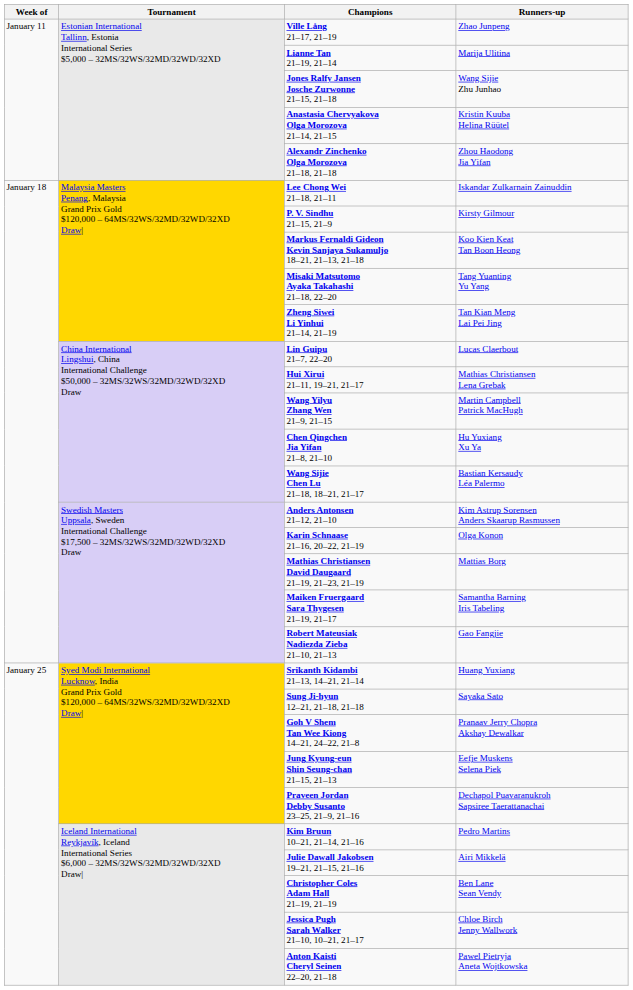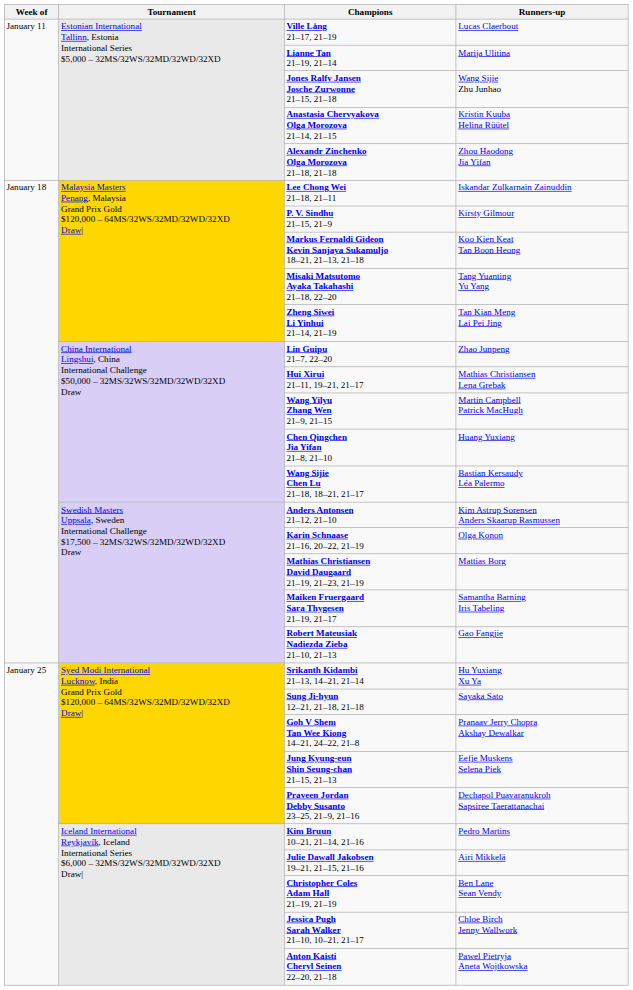 <table class=wikitable style=font-size:85%>
 <tr>
 <th width=75>Week of</th>
 <th width=330>Tournament</th>
 <th width=250>Champions</th>
 <th width=250>Runners-up</th>
 </tr>
 <tr valign=top>
 <td rowspan=5>January 11</td>
 <td style="background:#E9E9E9;" rowspan="5"><a href='#'>Estonian International</a><br><a href='#'>Tallinn</a>, Estonia<br>International Series<br>$5,000 – 32MS/32WS/32MD/32WD/32XD</td>
 <td> <strong><a href='#'>Ville Lång</a></strong><br>21–17, 21–19</td>
-<td> <a href='#'>Zhao Junpeng</a></td>
+<td> <a href='#'>Lucas Claerbout</a></td>
 </tr>
 <tr valign=top>
 <td> <strong><a href='#'>Lianne Tan</a></strong><br>21–19, 21–14</td>
 <td> <a href='#'>Marija Ulitina</a></td>
 </tr>
 <tr valign=top>
 <td> <strong><a href='#'>Jones Ralfy Jansen</a></strong><br> <strong><a href='#'>Josche Zurwonne</a></strong><br>21–15, 21–18</td>
 <td> <a href='#'>Wang Sijie</a><br> Zhu Junhao</td>
 </tr>
 <tr valign=top>
 <td> <strong><a href='#'>Anastasia Chervyakova</a></strong><br> <strong><a href='#'>Olga Morozova</a></strong><br>21–14, 21–15</td>
 <td> <a href='#'>Kristin Kuuba</a><br> <a href='#'>Helina Rüütel</a></td>
 </tr>
 <tr valign=top>
 <td> <strong><a href='#'>Alexandr Zinchenko</a></strong><br> <strong><a href='#'>Olga Morozova</a></strong><br>21–18, 21–18</td>
 <td> <a href='#'>Zhou Haodong</a><br> <a href='#'>Jia Yifan</a></td>
 </tr>
 <tr valign=top>
 <td rowspan=15>January 18</td>
 <td style="background:gold;" rowspan="5"><a href='#'>Malaysia Masters</a><br><a href='#'>Penang</a>, Malaysia<br>Grand Prix Gold<br>$120,000 – 64MS/32WS/32MD/32WD/32XD<br><a href='#'>Draw</a>|</td>
 <td> <strong><a href='#'>Lee Chong Wei</a></strong><br>21–18, 21–11</td>
 <td> <a href='#'>Iskandar Zulkarnain Zainuddin</a></td>
 </tr>
 <tr valign=top>
 <td> <strong><a href='#'>P. V. Sindhu</a></strong><br>21–15, 21–9</td>
 <td> <a href='#'>Kirsty Gilmour</a></td>
 </tr>
 <tr valign=top>
 <td><strong> <a href='#'>Markus Fernaldi Gideon</a><br> <a href='#'>Kevin Sanjaya Sukamuljo</a></strong><br>18–21, 21–13, 21–18</td>
 <td> <a href='#'>Koo Kien Keat</a><br> <a href='#'>Tan Boon Heong</a></td>
 </tr>
 <tr valign=top>
 <td><strong> <a href='#'>Misaki Matsutomo</a><br> <a href='#'>Ayaka Takahashi</a></strong><br>21–18, 22–20</td>
 <td> <a href='#'>Tang Yuanting</a><br> <a href='#'>Yu Yang</a></td>
 </tr>
 <tr valign=top>
 <td><strong> <a href='#'>Zheng Siwei</a><br> <a href='#'>Li Yinhui</a></strong><br>21–14, 21–19</td>
 <td> <a href='#'>Tan Kian Meng</a><br> <a href='#'>Lai Pei Jing</a></td>
 </tr>
 <tr valign=top>
 <td style="background:#d8cef6;" rowspan="5"><a href='#'>China International</a><br> <a href='#'>Lingshui</a>, China<br>International Challenge<br>$50,000 – 32MS/32WS/32MD/32WD/32XD<br>Draw</td>
 <td> <strong><a href='#'>Lin Guipu</a></strong><br>21–7, 22–20</td>
-<td> <a href='#'>Lucas Claerbout</a></td>
+<td> <a href='#'>Zhao Junpeng</a></td>
 </tr>
 <tr valign=top>
 <td> <strong><a href='#'>Hui Xirui</a></strong><br>21–11, 19–21, 21–17</td>
 <td> <a href='#'>Mathias Christiansen</a><br> <a href='#'>Lena Grebak</a></td>
 </tr>
 <tr valign=top>
 <td><strong> <a href='#'>Wang Yilyu</a><br> <a href='#'>Zhang Wen</a></strong><br>21–9, 21–15</td>
 <td> <a href='#'>Martin Campbell</a><br> <a href='#'>Patrick MacHugh</a></td>
 </tr>
 <tr valign=top>
 <td><strong> <a href='#'>Chen Qingchen</a><br> <a href='#'>Jia Yifan</a></strong><br>21–8, 21–10</td>
-<td> <a href='#'>Hu Yuxiang</a><br> <a href='#'>Xu Ya</a></td>
+<td> <a href='#'>Huang Yuxiang</a></td>
 </tr>
 <tr valign=top>
 <td><strong> <a href='#'>Wang Sijie</a><br> <a href='#'>Chen Lu</a></strong><br>21–18, 18–21, 21–17</td>
 <td> <a href='#'>Bastian Kersaudy</a><br> <a href='#'>Léa Palermo</a></td>
 </tr>
 <tr valign=top>
 <td style="background:#d8cef6;" rowspan="5"><a href='#'>Swedish Masters</a><br> <a href='#'>Uppsala</a>, Sweden<br>International Challenge<br>$17,500 – 32MS/32WS/32MD/32WD/32XD<br>Draw</td>
 <td> <strong><a href='#'>Anders Antonsen</a></strong><br>21–12, 21–10</td>
 <td> <a href='#'>Kim Astrup Sorensen</a><br> <a href='#'>Anders Skaarup Rasmussen</a></td>
 </tr>
 <tr valign=top>
 <td> <strong><a href='#'>Karin Schnaase</a></strong><br>21–16, 20–22, 21–19</td>
 <td> <a href='#'>Olga Konon</a></td>
 </tr>
 <tr valign=top>
 <td><strong> <a href='#'>Mathias Christiansen</a><br> <a href='#'>David Daugaard</a></strong><br>21–19, 21–23, 21–19</td>
 <td> <a href='#'>Mattias Borg</a></td>
 </tr>
 <tr valign=top>
 <td><strong> <a href='#'>Maiken Fruergaard</a><br> <a href='#'>Sara Thygesen</a></strong><br>21–19, 21–17</td>
 <td> <a href='#'>Samantha Barning</a><br> <a href='#'>Iris Tabeling</a></td>
 </tr>
 <tr valign=top>
 <td><strong> <a href='#'>Robert Mateusiak</a><br> <a href='#'>Nadiezda Zieba</a></strong><br>21–10, 21–13</td>
 <td> <a href='#'>Gao Fangjie</a></td>
 </tr>
 <tr valign=top>
 <td rowspan=10>January 25</td>
 <td style="background:gold;" rowspan="5"><a href='#'>Syed Modi International</a><br><a href='#'>Lucknow</a>, India<br>Grand Prix Gold<br>$120,000 – 64MS/32WS/32MD/32WD/32XD<br><a href='#'>Draw</a>|</td>
 <td> <strong><a href='#'>Srikanth Kidambi</a></strong> <br> 21–13, 14–21, 21–14</td>
-<td> <a href='#'>Huang Yuxiang</a></td>
+<td> <a href='#'>Hu Yuxiang</a><br> <a href='#'>Xu Ya</a></td>
 </tr>
 <tr valign=top>
 <td> <strong><a href='#'>Sung Ji-hyun</a></strong> <br> 12–21, 21–18, 21–18</td>
 <td> <a href='#'>Sayaka Sato</a></td>
 </tr>
 <tr valign=top>
 <td><strong> <a href='#'>Goh V Shem</a><br> <a href='#'>Tan Wee Kiong</a></strong><br>14–21, 24–22, 21–8</td>
 <td> <a href='#'>Pranaav Jerry Chopra</a><br> <a href='#'>Akshay Dewalkar</a></td>
 </tr>
 <tr valign=top>
 <td><strong> <a href='#'>Jung Kyung-eun</a><br> <a href='#'>Shin Seung-chan</a></strong><br>21–15, 21–13</td>
 <td> <a href='#'>Eefje Muskens</a><br> <a href='#'>Selena Piek</a></td>
 </tr>
 <tr valign=top>
 <td><strong> <a href='#'>Praveen Jordan</a><br> <a href='#'>Debby Susanto</a></strong><br>23–25, 21–9, 21–16</td>
 <td> <a href='#'>Dechapol Puavaranukroh</a><br> <a href='#'>Sapsiree Taerattanachai</a></td>
 </tr>
 <tr valign=top>
 <td style="background:#e9e9e9;" rowspan="5"><a href='#'>Iceland International</a><br> <a href='#'>Reykjavík</a>, Iceland<br>International Series<br>$6,000 – 32MS/32WS/32MD/32WD/32XD<br>Draw|</td>
 <td> <strong><a href='#'>Kim Bruun</a></strong> <br> 10–21, 21–14, 21–16</td>
 <td> <a href='#'>Pedro Martins</a></td>
 </tr>
 <tr valign=top>
 <td> <strong><a href='#'>Julie Dawall Jakobsen</a></strong> <br> 19–21, 21–15, 21–16</td>
 <td> <a href='#'>Airi Mikkelä</a></td>
 </tr>
 <tr valign=top>
 <td><strong> <a href='#'>Christopher Coles</a><br> <a href='#'>Adam Hall</a></strong><br>21–19, 21–19</td>
 <td> <a href='#'>Ben Lane</a><br> <a href='#'>Sean Vendy</a></td>
 </tr>
 <tr valign=top>
 <td><strong> <a href='#'>Jessica Pugh</a><br> <a href='#'>Sarah Walker</a></strong><br>21–10, 10–21, 21–17</td>
 <td> <a href='#'>Chloe Birch</a><br> <a href='#'>Jenny Wallwork</a></td>
 </tr>
 <tr valign=top>
 <td><strong> <a href='#'>Anton Kaisti</a><br> <a href='#'>Cheryl Seinen</a></strong><br>22–20, 21–18</td>
 <td> <a href='#'>Pawel Pietryja</a><br> <a href='#'>Aneta Wojtkowska</a></td>
 </tr>
 </table>
